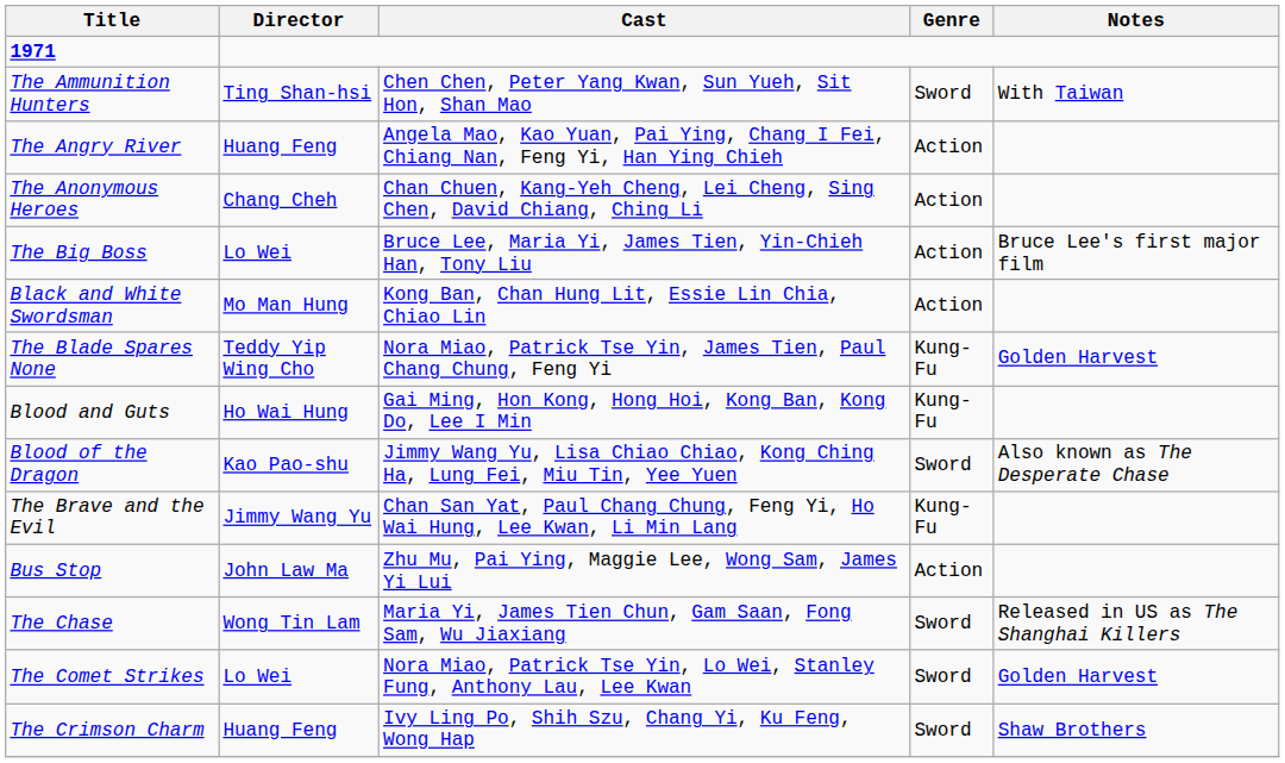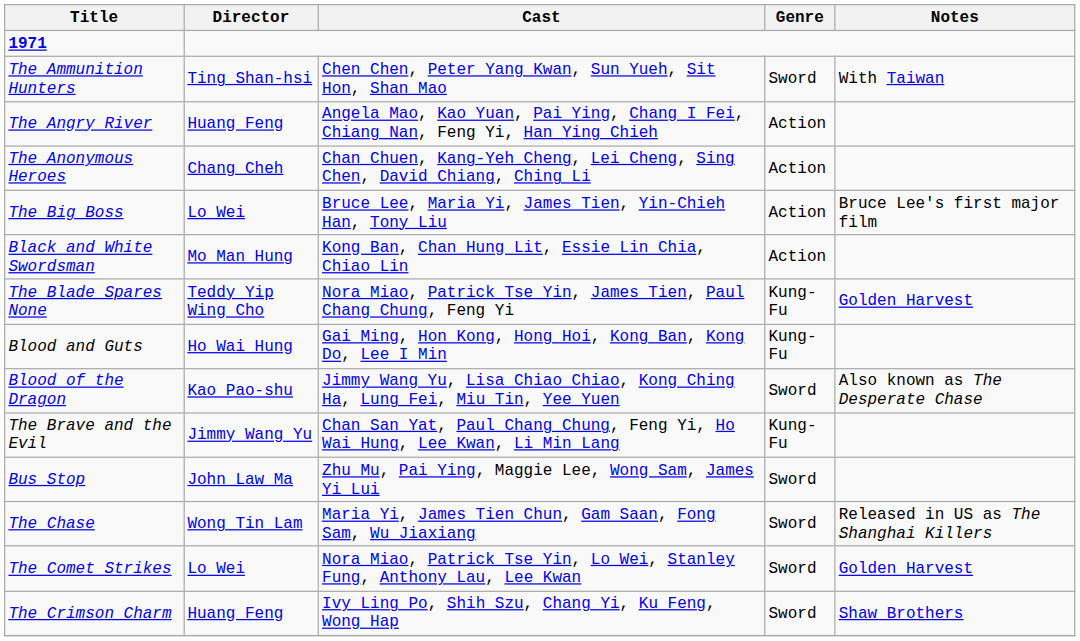 <table class="wikitable sortable">
 <tr>
 <th>Title</th>
 <th>Director</th>
 <th>Cast</th>
 <th>Genre</th>
 <th>Notes</th>
 </tr>
 <tr>
 <td><strong><a href='#'>1971</a></strong></td>
 </tr>
 <tr>
 <td><em><a href='#'>The Ammunition Hunters</a></em></td>
 <td><a href='#'>Ting Shan-hsi</a></td>
 <td><a href='#'>Chen Chen</a>, <a href='#'>Peter Yang Kwan</a>, <a href='#'>Sun Yueh</a>, <a href='#'>Sit Hon</a>, <a href='#'>Shan Mao</a></td>
 <td>Sword</td>
 <td>With <a href='#'>Taiwan</a></td>
 </tr>
 <tr>
 <td><em><a href='#'>The Angry River</a></em></td>
 <td><a href='#'>Huang Feng</a></td>
 <td><a href='#'>Angela Mao</a>, <a href='#'>Kao Yuan</a>, <a href='#'>Pai Ying</a>, <a href='#'>Chang I Fei</a>, <a href='#'>Chiang Nan</a>, Feng Yi, <a href='#'>Han Ying Chieh</a></td>
 <td>Action</td>
 <td></td>
 </tr>
 <tr>
 <td><em><a href='#'>The Anonymous Heroes</a></em></td>
 <td><a href='#'>Chang Cheh</a></td>
 <td><a href='#'>Chan Chuen</a>, <a href='#'>Kang-Yeh Cheng</a>, <a href='#'>Lei Cheng</a>, <a href='#'>Sing Chen</a>, <a href='#'>David Chiang</a>, <a href='#'>Ching Li</a></td>
 <td>Action</td>
 <td></td>
 </tr>
 <tr>
 <td><em><a href='#'>The Big Boss</a></em></td>
 <td><a href='#'>Lo Wei</a></td>
 <td><a href='#'>Bruce Lee</a>, <a href='#'>Maria Yi</a>, <a href='#'>James Tien</a>, <a href='#'>Yin-Chieh Han</a>, <a href='#'>Tony Liu</a></td>
 <td>Action</td>
 <td>Bruce Lee's first major film</td>
 </tr>
 <tr>
 <td><em><a href='#'>Black and White Swordsman</a></em></td>
 <td><a href='#'>Mo Man Hung</a></td>
 <td><a href='#'>Kong Ban</a>, <a href='#'>Chan Hung Lit</a>, <a href='#'>Essie Lin Chia</a>, <a href='#'>Chiao Lin</a></td>
 <td>Action</td>
 <td></td>
 </tr>
 <tr>
 <td><em><a href='#'>The Blade Spares None</a></em></td>
 <td><a href='#'>Teddy Yip Wing Cho</a></td>
 <td><a href='#'>Nora Miao</a>, <a href='#'>Patrick Tse Yin</a>, <a href='#'>James Tien</a>, <a href='#'>Paul Chang Chung</a>, Feng Yi</td>
 <td>Kung-Fu</td>
 <td><a href='#'>Golden Harvest</a></td>
 </tr>
 <tr>
 <td><em>Blood and Guts </em></td>
 <td><a href='#'>Ho Wai Hung</a></td>
 <td><a href='#'>Gai Ming</a>, <a href='#'>Hon Kong</a>, <a href='#'>Hong Hoi</a>, <a href='#'>Kong Ban</a>, <a href='#'>Kong Do</a>, <a href='#'>Lee I Min</a></td>
 <td>Kung-Fu</td>
 <td></td>
 </tr>
 <tr>
 <td><em><a href='#'>Blood of the Dragon</a></em></td>
 <td><a href='#'>Kao Pao-shu</a></td>
 <td><a href='#'>Jimmy Wang Yu</a>, <a href='#'>Lisa Chiao Chiao</a>, <a href='#'>Kong Ching Ha</a>, <a href='#'>Lung Fei</a>, <a href='#'>Miu Tin</a>, <a href='#'>Yee Yuen</a></td>
 <td>Sword</td>
 <td>Also known as <em>The Desperate Chase</em></td>
 </tr>
 <tr>
 <td><em>The Brave and the Evil</em></td>
 <td><a href='#'>Jimmy Wang Yu</a></td>
 <td><a href='#'>Chan San Yat</a>, <a href='#'>Paul Chang Chung</a>, Feng Yi, <a href='#'>Ho Wai Hung</a>, <a href='#'>Lee Kwan</a>, <a href='#'>Li Min Lang</a></td>
 <td>Kung-Fu</td>
 <td></td>
 </tr>
 <tr>
 <td><em><a href='#'>Bus Stop</a></em></td>
 <td><a href='#'>John Law Ma</a></td>
 <td><a href='#'>Zhu Mu</a>, <a href='#'>Pai Ying</a>, Maggie Lee, <a href='#'>Wong Sam</a>, <a href='#'>James Yi Lui</a></td>
-<td>Action</td>
+<td>Sword</td>
 <td></td>
 </tr>
 <tr>
 <td><em><a href='#'>The Chase</a></em></td>
 <td><a href='#'>Wong Tin Lam</a></td>
 <td><a href='#'>Maria Yi</a>, <a href='#'>James Tien Chun</a>, <a href='#'>Gam Saan</a>, <a href='#'>Fong Sam</a>, <a href='#'>Wu Jiaxiang</a></td>
 <td>Sword</td>
 <td>Released in US as <em>The Shanghai Killers</em></td>
 </tr>
 <tr>
 <td><em><a href='#'>The Comet Strikes</a></em></td>
 <td><a href='#'>Lo Wei</a></td>
 <td><a href='#'>Nora Miao</a>, <a href='#'>Patrick Tse Yin</a>, <a href='#'>Lo Wei</a>, <a href='#'>Stanley Fung</a>, <a href='#'>Anthony Lau</a>, <a href='#'>Lee Kwan</a></td>
 <td>Sword</td>
 <td><a href='#'>Golden Harvest</a></td>
 </tr>
 <tr>
 <td><em><a href='#'>The Crimson Charm</a></em></td>
 <td><a href='#'>Huang Feng</a></td>
 <td><a href='#'>Ivy Ling Po</a>, <a href='#'>Shih Szu</a>, <a href='#'>Chang Yi</a>, <a href='#'>Ku Feng</a>, <a href='#'>Wong Hap</a></td>
 <td>Sword</td>
 <td><a href='#'>Shaw Brothers</a></td>
 </tr>
 <tr>
 </tr>
 </table>
